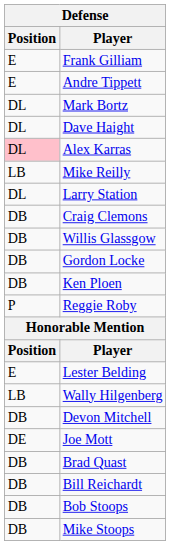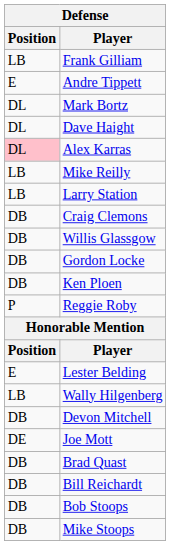 <table class="wikitable" style="float:left; margin-right:1em;">
 <tr>
 <th colspan=2>Defense</th>
 </tr>
 <tr>
 <th>Position</th>
 <th>Player</th>
 </tr>
 <tr>
-<td>E</td>
+<td>LB</td>
 <td><a href='#'>Frank Gilliam</a></td>
 </tr>
 <tr>
 <td>E</td>
 <td><a href='#'>Andre Tippett</a></td>
 </tr>
 <tr>
 <td>DL</td>
 <td><a href='#'>Mark Bortz</a></td>
 </tr>
 <tr>
 <td>DL</td>
 <td><a href='#'>Dave Haight</a></td>
 </tr>
 <tr>
 <td style="background: pink;">DL</td>
 <td><a href='#'>Alex Karras</a></td>
 </tr>
 <tr>
 <td>LB</td>
 <td><a href='#'>Mike Reilly</a></td>
 </tr>
 <tr>
-<td>DL</td>
+<td>LB</td>
 <td><a href='#'>Larry Station</a></td>
 </tr>
 <tr>
 <td>DB</td>
 <td><a href='#'>Craig Clemons</a></td>
 </tr>
 <tr>
 <td>DB</td>
 <td><a href='#'>Willis Glassgow</a></td>
 </tr>
 <tr>
 <td>DB</td>
 <td><a href='#'>Gordon Locke</a></td>
 </tr>
 <tr>
 <td>DB</td>
 <td><a href='#'>Ken Ploen</a></td>
 </tr>
 <tr>
 <td>P</td>
 <td><a href='#'>Reggie Roby</a></td>
 </tr>
 <tr>
 <th colspan=2>Honorable Mention</th>
 </tr>
 <tr>
 <th>Position</th>
 <th>Player</th>
 </tr>
 <tr>
 <td>E</td>
 <td><a href='#'>Lester Belding</a></td>
 </tr>
 <tr>
 <td>LB</td>
 <td><a href='#'>Wally Hilgenberg</a></td>
 </tr>
 <tr>
 <td>DB</td>
 <td><a href='#'>Devon Mitchell</a></td>
 </tr>
 <tr>
 <td>DE</td>
 <td><a href='#'>Joe Mott</a></td>
 </tr>
 <tr>
 <td>DB</td>
 <td><a href='#'>Brad Quast</a></td>
 </tr>
 <tr>
 <td>DB</td>
 <td><a href='#'>Bill Reichardt</a></td>
 </tr>
 <tr>
 <td>DB</td>
 <td><a href='#'>Bob Stoops</a></td>
 </tr>
 <tr>
 <td>DB</td>
 <td><a href='#'>Mike Stoops</a></td>
 </tr>
 </table>
